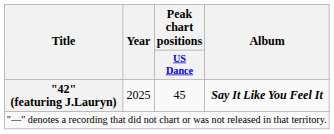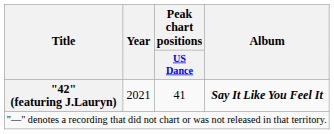 <table class="wikitable plainrowheaders" style="text-align:center;">
 <tr>
 <th rowspan="2" scope="col">Title</th>
 <th rowspan="2" scope="col">Year</th>
 <th colspan="1" scope="col">Peak chart positions</th>
 <th rowspan="2" scope="col">Album</th>
 </tr>
 <tr>
 <th scope="col" style="width:3em;font-size:85%;"><a href='#'>US<br>Dance</a><br></th>
 </tr>
 <tr>
 <th scope="row">"42" <br><span>(featuring J.Lauryn)</span></th>
-<td>2025</td>
-<td>45</td>
+<td>2021</td>
+<td>41</td>
 <td><strong><em>Say It Like You Feel It</em></strong></td>
 </tr>
 <tr>
 <td colspan="8" style="font-size:85%">"—" denotes a recording that did not chart or was not released in that territory.</td>
 </tr>
 </table>
